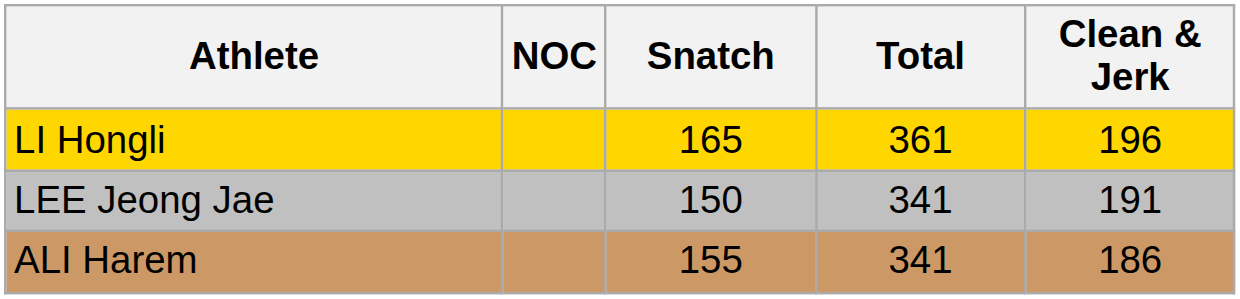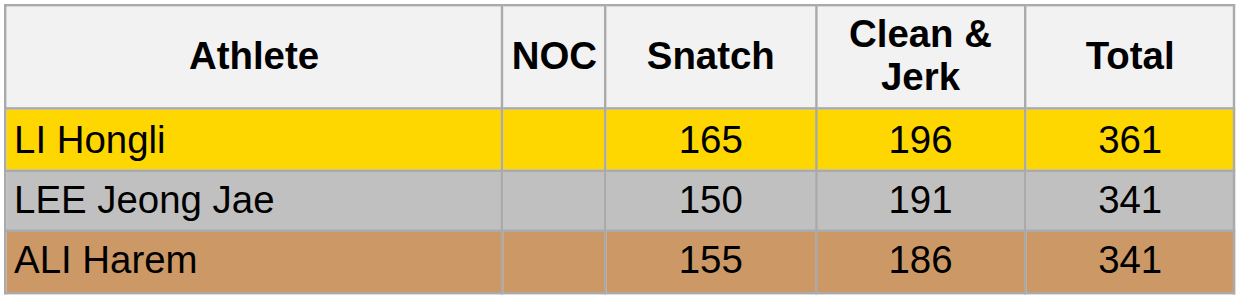 <table class="wikitable" style="text-align:center">
 <tr>
 <th width=200>Athlete</th>
 <th width=10>NOC</th>
 <th width=80>Snatch</th>
+<th width=80>Clean & Jerk</th>
 <th width=80>Total</th>
-<th width=80>Clean & Jerk</th>
 </tr>
 <tr bgcolor=gold>
 <td align="left">LI Hongli</td>
 <td></td>
 <td>165</td>
+<td>196</td>
 <td>361</td>
-<td>196</td>
 </tr>
 <tr bgcolor=silver>
 <td align="left">LEE Jeong Jae</td>
 <td></td>
 <td>150</td>
+<td>191</td>
 <td>341</td>
-<td>191</td>
 </tr>
 <tr bgcolor=CC9966>
 <td align="left">ALI Harem</td>
 <td></td>
 <td>155</td>
+<td>186</td>
 <td>341</td>
-<td>186</td>
 </tr>
 </table>
